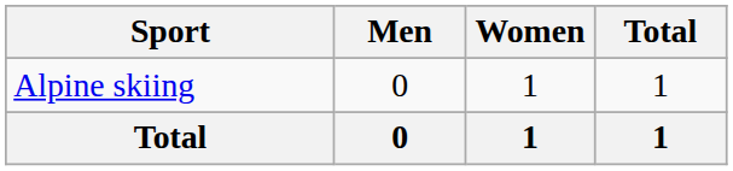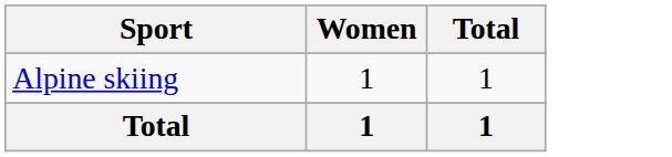 <table class="wikitable sortable" style="text-align:center;">
 <tr>
 <th width=150>Sport</th>
-<th width=55>Men</th>
 <th width=55>Women</th>
 <th width=55>Total</th>
 </tr>
 <tr>
 <td align=left><a href='#'>Alpine skiing</a></td>
-<td>0</td>
 <td>1</td>
 <td>1</td>
 </tr>
 <tr>
 <th>Total</th>
-<th>0</th>
 <th>1</th>
 <th>1</th>
 </tr>
 </table>
